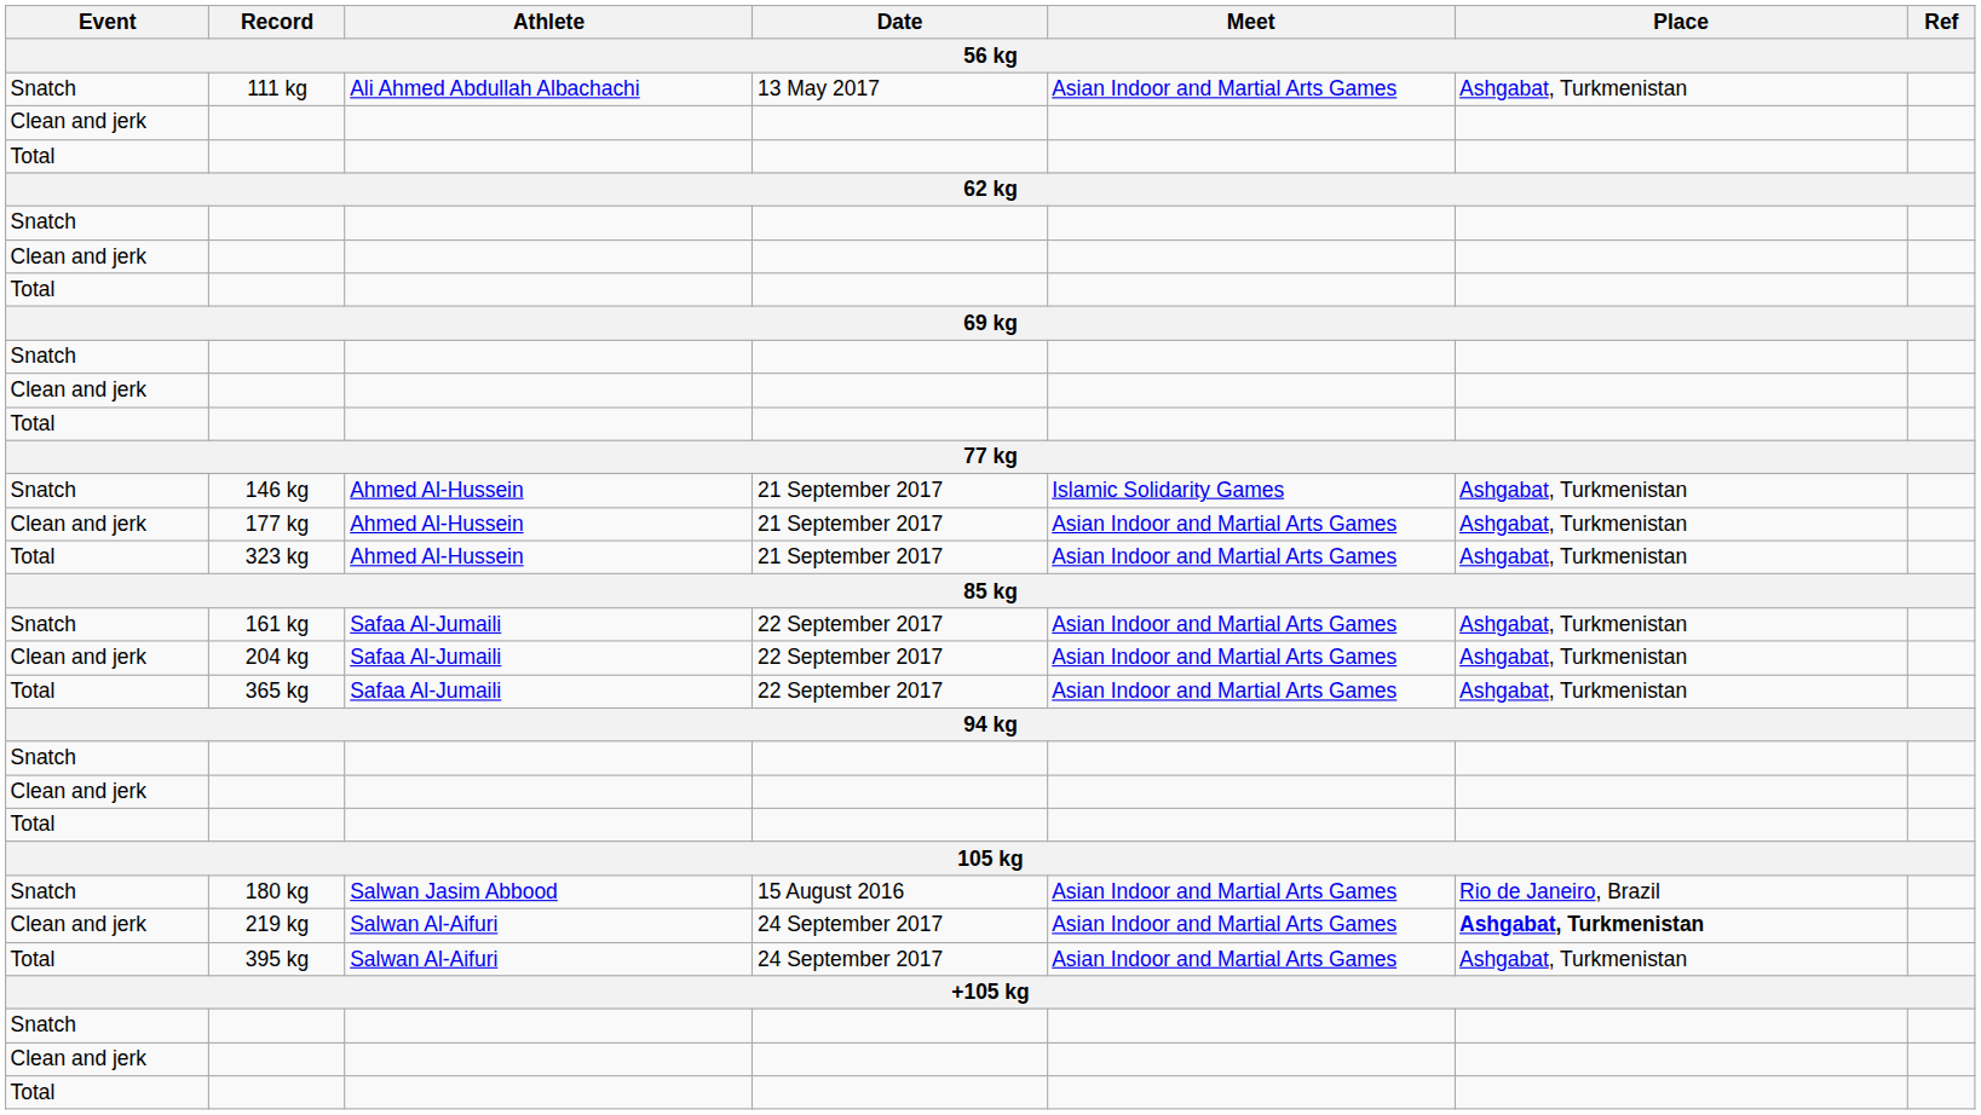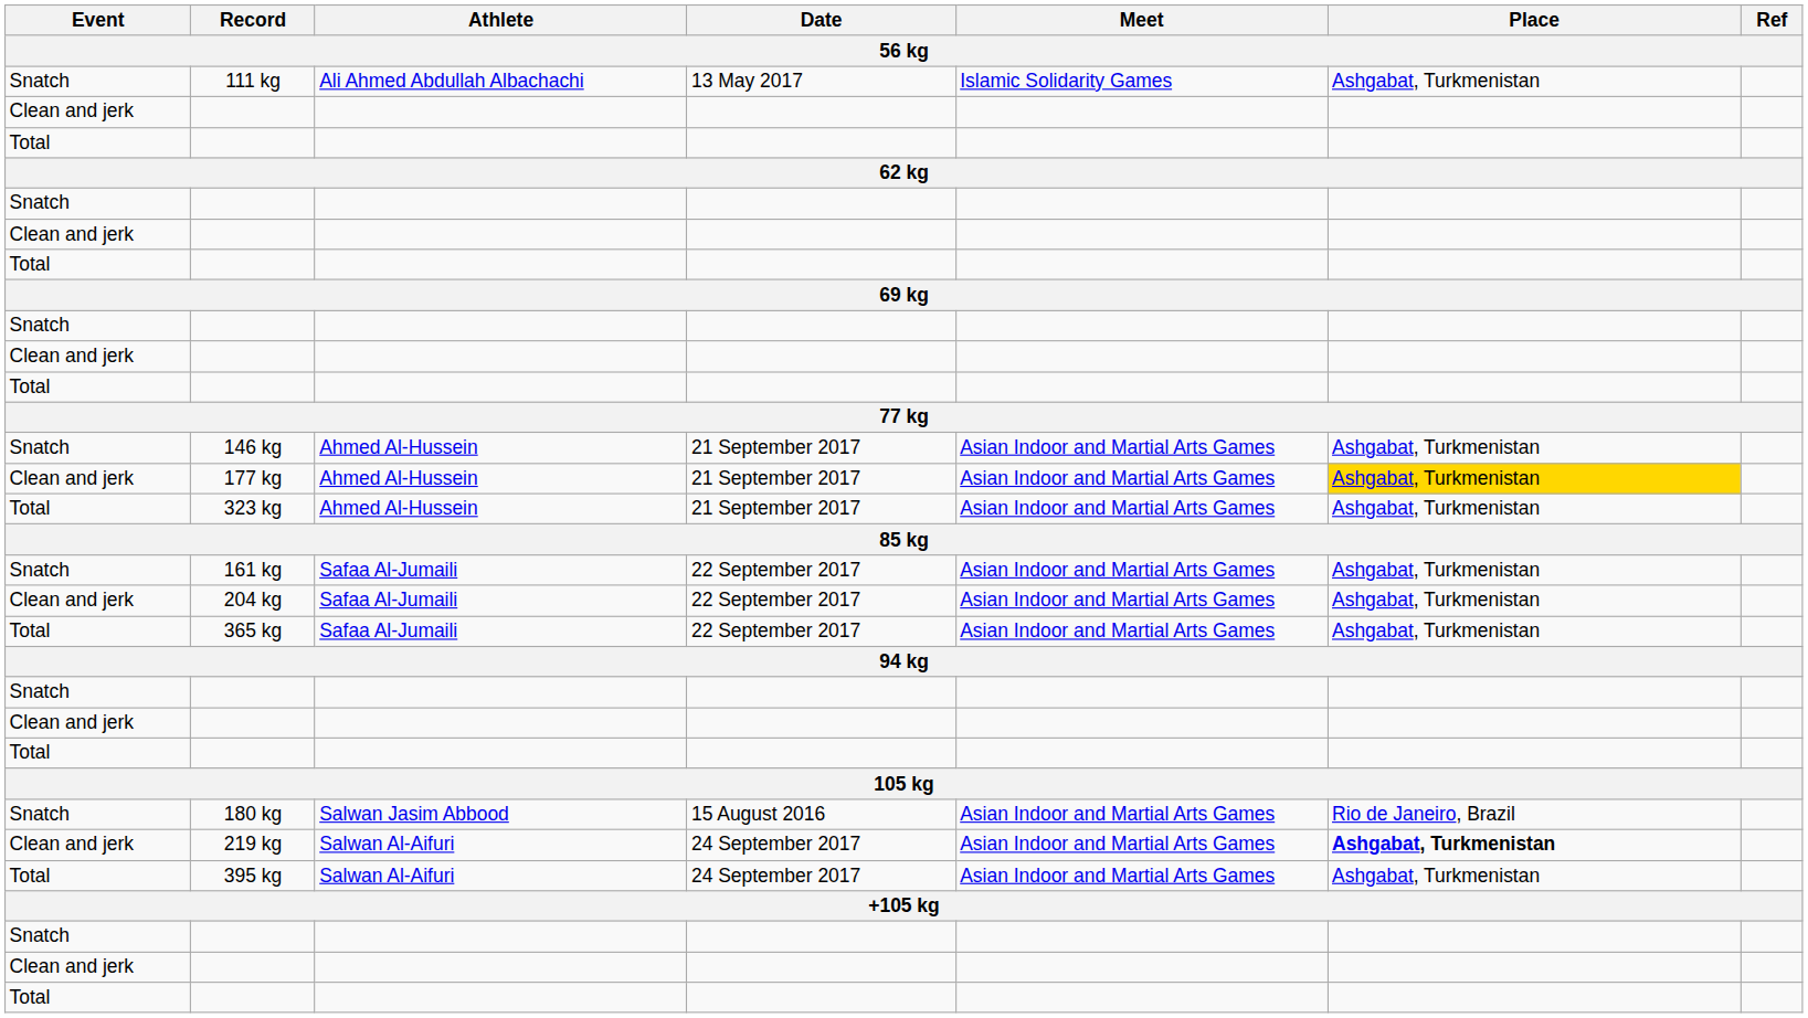 <table class="wikitable">
 <tr>
 <th width=9%>Event</th>
 <th width=6%>Record</th>
 <th width=18%>Athlete</th>
 <th width=13%>Date</th>
 <th width=18%>Meet</th>
 <th width=20%>Place</th>
 <th width=3%>Ref</th>
 </tr>
 <tr bgcolor="#DDDDDD">
 <th colspan="8">56 kg</th>
 </tr>
 <tr>
 <td>Snatch</td>
 <td align="center">111 kg</td>
 <td><a href='#'>Ali Ahmed Abdullah Albachachi</a></td>
 <td>13 May 2017</td>
-<td><a href='#'>Asian Indoor and Martial Arts Games</a></td>
+<td><a href='#'>Islamic Solidarity Games</a></td>
 <td><a href='#'>Ashgabat</a>, Turkmenistan</td>
 <td></td>
 </tr>
 <tr>
 <td>Clean and jerk</td>
 <td></td>
 <td></td>
 <td></td>
 <td></td>
 <td></td>
 <td></td>
 </tr>
 <tr>
 <td>Total</td>
 <td></td>
 <td></td>
 <td></td>
 <td></td>
 <td></td>
 <td></td>
 </tr>
 <tr bgcolor="#DDDDDD">
 <th colspan="8">62 kg</th>
 </tr>
 <tr>
 <td>Snatch</td>
 <td></td>
 <td></td>
 <td></td>
 <td></td>
 <td></td>
 <td></td>
 </tr>
 <tr>
 <td>Clean and jerk</td>
 <td></td>
 <td></td>
 <td></td>
 <td></td>
 <td></td>
 <td></td>
 </tr>
 <tr>
 <td>Total</td>
 <td></td>
 <td></td>
 <td></td>
 <td></td>
 <td></td>
 <td></td>
 </tr>
 <tr bgcolor="#DDDDDD">
 <th colspan="8">69 kg</th>
 </tr>
 <tr>
 <td>Snatch</td>
 <td></td>
 <td></td>
 <td></td>
 <td></td>
 <td></td>
 <td></td>
 </tr>
 <tr>
 <td>Clean and jerk</td>
 <td></td>
 <td></td>
 <td></td>
 <td></td>
 <td></td>
 <td></td>
 </tr>
 <tr>
 <td>Total</td>
 <td></td>
 <td></td>
 <td></td>
 <td></td>
 <td></td>
 <td></td>
 </tr>
 <tr bgcolor="#DDDDDD">
 <th colspan="8">77 kg</th>
 </tr>
 <tr>
 <td>Snatch</td>
 <td align="center">146 kg</td>
 <td><a href='#'>Ahmed Al-Hussein</a></td>
 <td>21 September 2017</td>
-<td><a href='#'>Islamic Solidarity Games</a></td>
+<td><a href='#'>Asian Indoor and Martial Arts Games</a></td>
 <td><a href='#'>Ashgabat</a>, Turkmenistan</td>
 <td></td>
 </tr>
 <tr>
 <td>Clean and jerk</td>
 <td align="center">177 kg</td>
 <td><a href='#'>Ahmed Al-Hussein</a></td>
 <td>21 September 2017</td>
 <td><a href='#'>Asian Indoor and Martial Arts Games</a></td>
-<td><a href='#'>Ashgabat</a>, Turkmenistan</td>
+<td style="background: gold;"><a href='#'>Ashgabat</a>, Turkmenistan</td>
 <td></td>
 </tr>
 <tr>
 <td>Total</td>
 <td align="center">323 kg</td>
 <td><a href='#'>Ahmed Al-Hussein</a></td>
 <td>21 September 2017</td>
 <td><a href='#'>Asian Indoor and Martial Arts Games</a></td>
 <td><a href='#'>Ashgabat</a>, Turkmenistan</td>
 <td></td>
 </tr>
 <tr bgcolor="#DDDDDD">
 <th colspan="8">85 kg</th>
 </tr>
 <tr>
 <td>Snatch</td>
 <td align="center">161 kg</td>
 <td><a href='#'>Safaa Al-Jumaili</a></td>
 <td>22 September 2017</td>
 <td><a href='#'>Asian Indoor and Martial Arts Games</a></td>
 <td><a href='#'>Ashgabat</a>, Turkmenistan</td>
 <td></td>
 </tr>
 <tr>
 <td>Clean and jerk</td>
 <td align="center">204 kg</td>
 <td><a href='#'>Safaa Al-Jumaili</a></td>
 <td>22 September 2017</td>
 <td><a href='#'>Asian Indoor and Martial Arts Games</a></td>
 <td><a href='#'>Ashgabat</a>, Turkmenistan</td>
 <td></td>
 </tr>
 <tr>
 <td>Total</td>
 <td align="center">365 kg</td>
 <td><a href='#'>Safaa Al-Jumaili</a></td>
 <td>22 September 2017</td>
 <td><a href='#'>Asian Indoor and Martial Arts Games</a></td>
 <td><a href='#'>Ashgabat</a>, Turkmenistan</td>
 <td></td>
 </tr>
 <tr bgcolor="#DDDDDD">
 <th colspan="8">94 kg</th>
 </tr>
 <tr>
 <td>Snatch</td>
 <td></td>
 <td></td>
 <td></td>
 <td></td>
 <td></td>
 <td></td>
 </tr>
 <tr>
 <td>Clean and jerk</td>
 <td></td>
 <td></td>
 <td></td>
 <td></td>
 <td></td>
 <td></td>
 </tr>
 <tr>
 <td>Total</td>
 <td></td>
 <td></td>
 <td></td>
 <td></td>
 <td></td>
 <td></td>
 </tr>
 <tr bgcolor="#DDDDDD">
 <th colspan="8">105 kg</th>
 </tr>
 <tr>
 <td>Snatch</td>
 <td align="center">180 kg</td>
 <td><a href='#'>Salwan Jasim Abbood</a></td>
 <td>15 August 2016</td>
 <td><a href='#'>Asian Indoor and Martial Arts Games</a></td>
 <td><a href='#'>Rio de Janeiro</a>, Brazil</td>
 <td></td>
 </tr>
 <tr>
 <td>Clean and jerk</td>
 <td align="center">219 kg</td>
 <td><a href='#'>Salwan Al-Aifuri</a></td>
 <td>24 September 2017</td>
 <td><a href='#'>Asian Indoor and Martial Arts Games</a></td>
 <td><strong><a href='#'>Ashgabat</a>, Turkmenistan</strong></td>
 <td></td>
 </tr>
 <tr>
 <td>Total</td>
 <td align="center">395 kg</td>
 <td><a href='#'>Salwan Al-Aifuri</a></td>
 <td>24 September 2017</td>
 <td><a href='#'>Asian Indoor and Martial Arts Games</a></td>
 <td><a href='#'>Ashgabat</a>, Turkmenistan</td>
 <td></td>
 </tr>
 <tr bgcolor="#DDDDDD">
 <th colspan="8">+105 kg</th>
 </tr>
 <tr>
 <td>Snatch</td>
 <td></td>
 <td></td>
 <td></td>
 <td></td>
 <td></td>
 <td></td>
 </tr>
 <tr>
 <td>Clean and jerk</td>
 <td></td>
 <td></td>
 <td></td>
 <td></td>
 <td></td>
 <td></td>
 </tr>
 <tr>
 <td>Total</td>
 <td></td>
 <td></td>
 <td></td>
 <td></td>
 <td></td>
 <td></td>
 </tr>
 </table>
